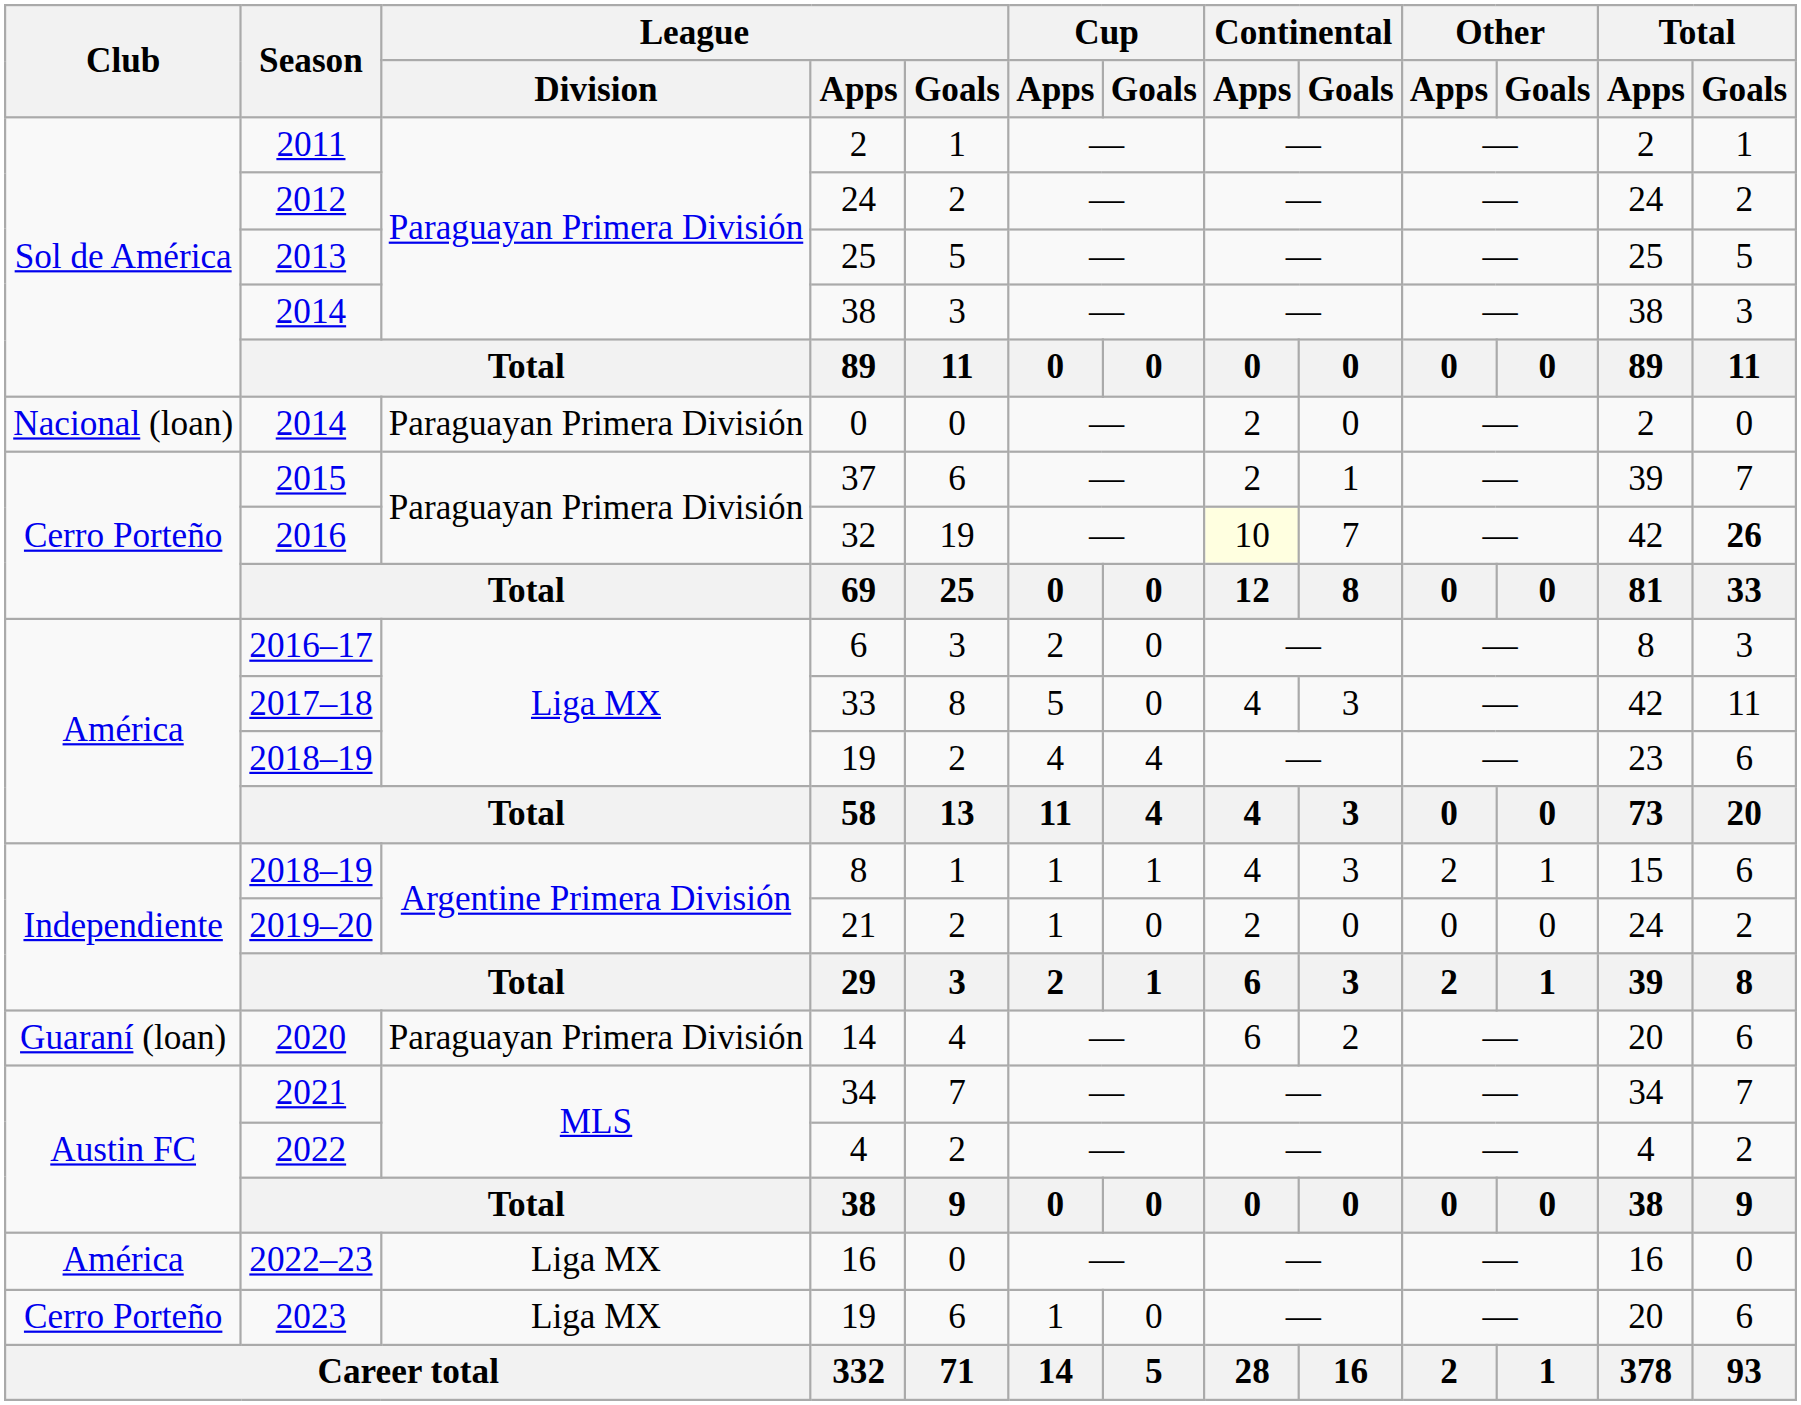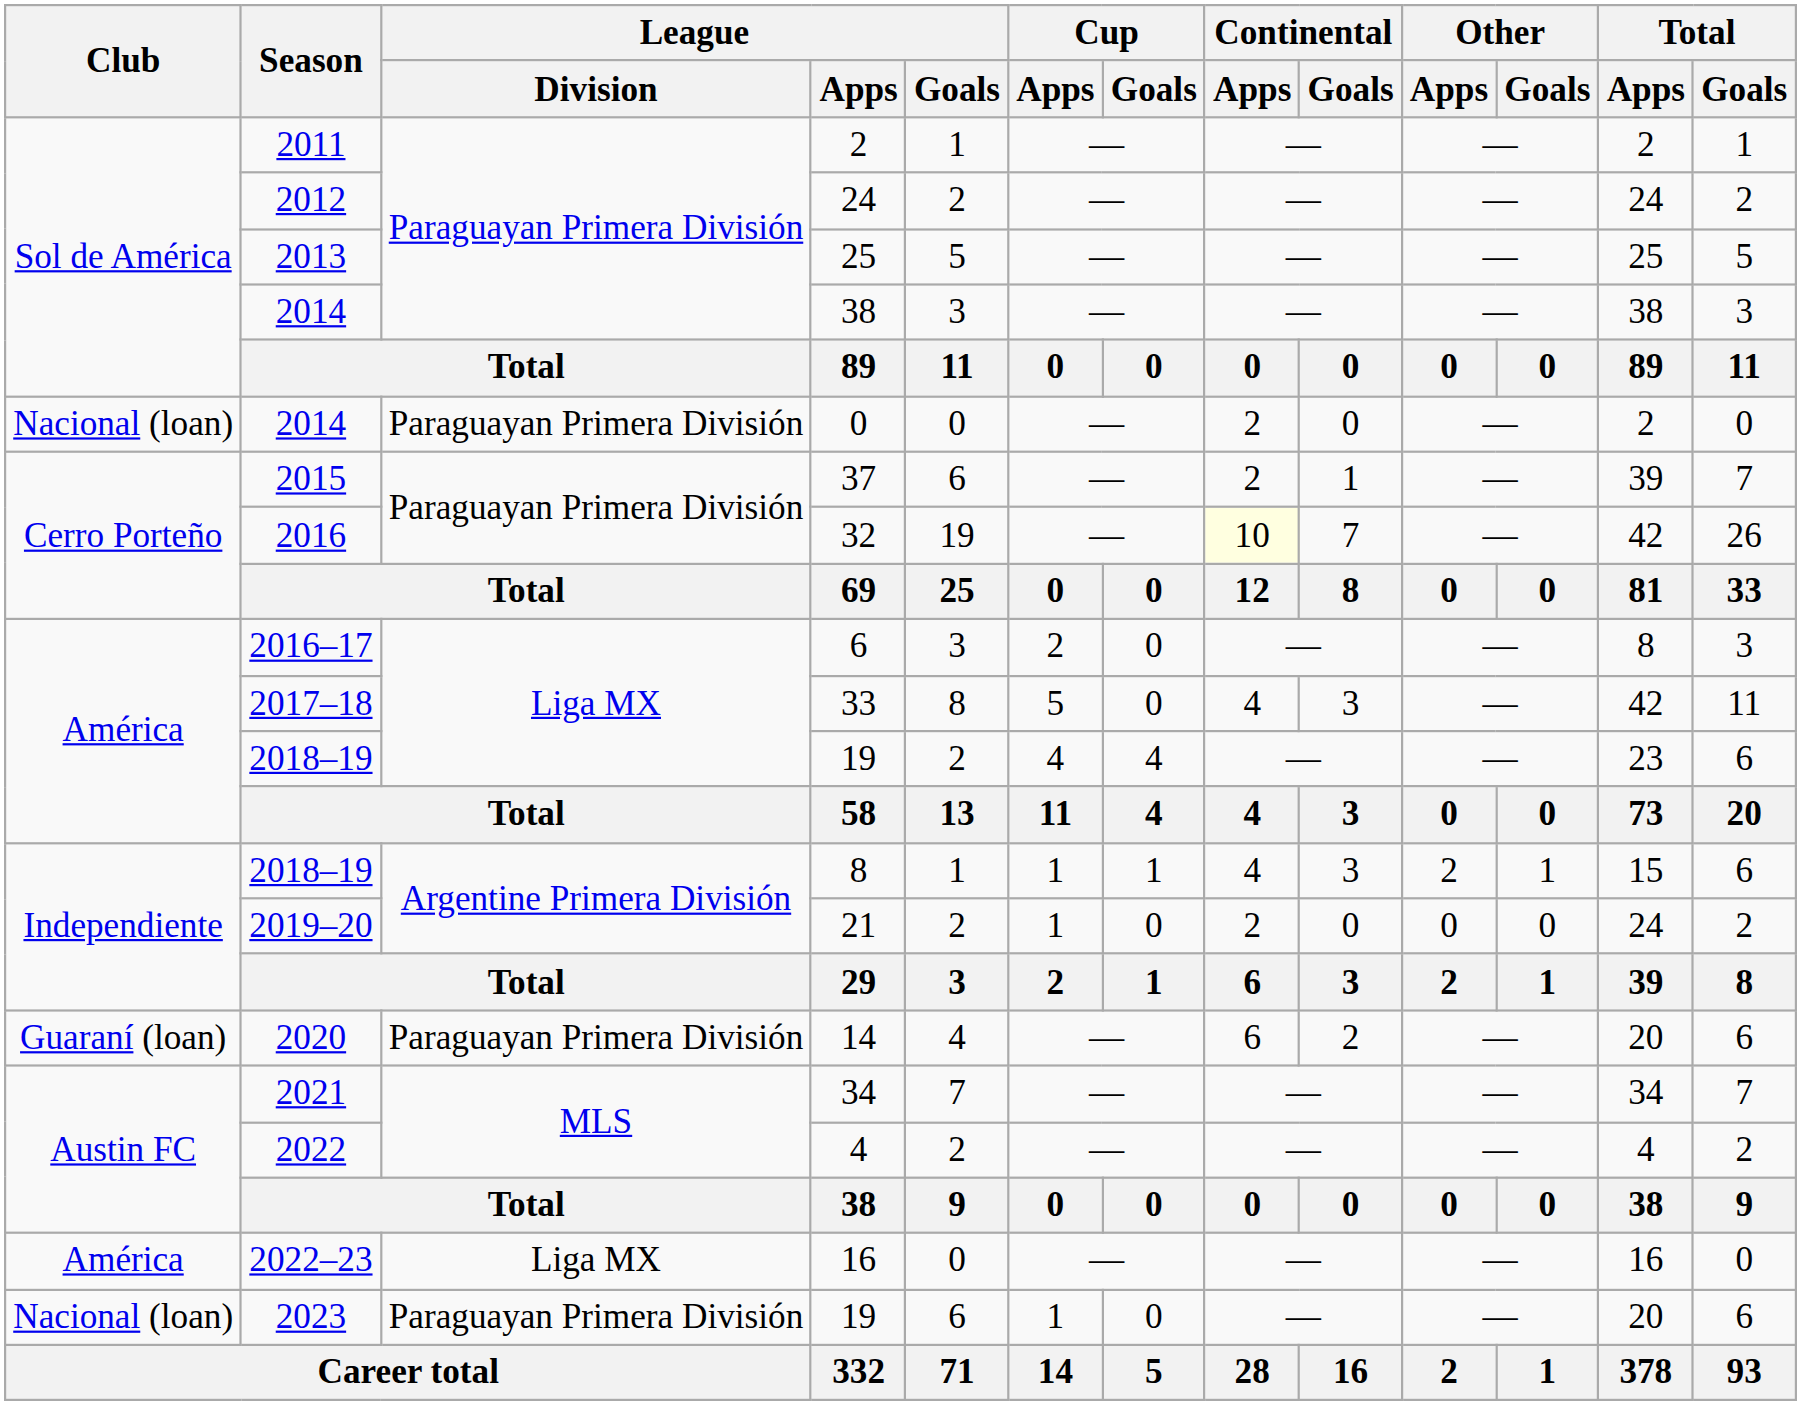 <table class="wikitable" style="text-align:center">
 <tr>
 <th rowspan="2">Club</th>
 <th rowspan="2">Season</th>
 <th colspan="3">League</th>
 <th colspan="2">Cup</th>
 <th colspan="2">Continental</th>
 <th colspan="2">Other</th>
 <th colspan="2">Total</th>
 </tr>
 <tr>
 <th>Division</th>
 <th>Apps</th>
 <th>Goals</th>
 <th>Apps</th>
 <th>Goals</th>
 <th>Apps</th>
 <th>Goals</th>
 <th>Apps</th>
 <th>Goals</th>
 <th>Apps</th>
 <th>Goals</th>
 </tr>
 <tr>
 <td rowspan="5"><a href='#'>Sol de América</a></td>
 <td><a href='#'>2011</a></td>
 <td rowspan="4"><a href='#'>Paraguayan Primera División</a></td>
 <td>2</td>
 <td>1</td>
 <td colspan="2">—</td>
 <td colspan="2">—</td>
 <td colspan="2">—</td>
 <td>2</td>
 <td>1</td>
 </tr>
 <tr>
 <td><a href='#'>2012</a></td>
 <td>24</td>
 <td>2</td>
 <td colspan="2">—</td>
 <td colspan="2">—</td>
 <td colspan="2">—</td>
 <td>24</td>
 <td>2</td>
 </tr>
 <tr>
 <td><a href='#'>2013</a></td>
 <td>25</td>
 <td>5</td>
 <td colspan="2">—</td>
 <td colspan="2">—</td>
 <td colspan="2">—</td>
 <td>25</td>
 <td>5</td>
 </tr>
 <tr>
 <td><a href='#'>2014</a></td>
 <td>38</td>
 <td>3</td>
 <td colspan="2">—</td>
 <td colspan="2">—</td>
 <td colspan="2">—</td>
 <td>38</td>
 <td>3</td>
 </tr>
 <tr>
 <th colspan="2">Total</th>
 <th>89</th>
 <th>11</th>
 <th>0</th>
 <th>0</th>
 <th>0</th>
 <th>0</th>
 <th>0</th>
 <th>0</th>
 <th>89</th>
 <th>11</th>
 </tr>
 <tr>
 <td><a href='#'>Nacional</a> (loan)</td>
 <td><a href='#'>2014</a></td>
 <td>Paraguayan Primera División</td>
 <td>0</td>
 <td>0</td>
 <td colspan="2">—</td>
 <td>2</td>
 <td>0</td>
 <td colspan="2">—</td>
 <td>2</td>
 <td>0</td>
 </tr>
 <tr>
 <td rowspan="3"><a href='#'>Cerro Porteño</a></td>
 <td><a href='#'>2015</a></td>
 <td rowspan="2">Paraguayan Primera División</td>
 <td>37</td>
 <td>6</td>
 <td colspan="2">—</td>
 <td>2</td>
 <td>1</td>
 <td colspan="2">—</td>
 <td>39</td>
 <td>7</td>
 </tr>
 <tr>
 <td><a href='#'>2016</a></td>
 <td>32</td>
 <td>19</td>
 <td colspan="2">—</td>
 <td style="background: lightyellow;">10</td>
 <td>7</td>
 <td colspan="2">—</td>
 <td>42</td>
-<td><strong>26</strong></td>
+<td>26</td>
 </tr>
 <tr>
 <th colspan="2">Total</th>
 <th>69</th>
 <th>25</th>
 <th>0</th>
 <th>0</th>
 <th>12</th>
 <th>8</th>
 <th>0</th>
 <th>0</th>
 <th>81</th>
 <th>33</th>
 </tr>
 <tr>
 <td rowspan="4"><a href='#'>América</a></td>
 <td><a href='#'>2016–17</a></td>
 <td rowspan="3"><a href='#'>Liga MX</a></td>
 <td>6</td>
 <td>3</td>
 <td>2</td>
 <td>0</td>
 <td colspan="2">—</td>
 <td colspan="2">—</td>
 <td>8</td>
 <td>3</td>
 </tr>
 <tr>
 <td><a href='#'>2017–18</a></td>
 <td>33</td>
 <td>8</td>
 <td>5</td>
 <td>0</td>
 <td>4</td>
 <td>3</td>
 <td colspan="2">—</td>
 <td>42</td>
 <td>11</td>
 </tr>
 <tr>
 <td><a href='#'>2018–19</a></td>
 <td>19</td>
 <td>2</td>
 <td>4</td>
 <td>4</td>
 <td colspan="2">—</td>
 <td colspan="2">—</td>
 <td>23</td>
 <td>6</td>
 </tr>
 <tr>
 <th colspan="2">Total</th>
 <th>58</th>
 <th>13</th>
 <th>11</th>
 <th>4</th>
 <th>4</th>
 <th>3</th>
 <th>0</th>
 <th>0</th>
 <th>73</th>
 <th>20</th>
 </tr>
 <tr>
 <td rowspan="3"><a href='#'>Independiente</a></td>
 <td><a href='#'>2018–19</a></td>
 <td rowspan="2"><a href='#'>Argentine Primera División</a></td>
 <td>8</td>
 <td>1</td>
 <td>1</td>
 <td>1</td>
 <td>4</td>
 <td>3</td>
 <td>2</td>
 <td>1</td>
 <td>15</td>
 <td>6</td>
 </tr>
 <tr>
 <td><a href='#'>2019–20</a></td>
 <td>21</td>
 <td>2</td>
 <td>1</td>
 <td>0</td>
 <td>2</td>
 <td>0</td>
 <td>0</td>
 <td>0</td>
 <td>24</td>
 <td>2</td>
 </tr>
 <tr>
 <th colspan="2">Total</th>
 <th>29</th>
 <th>3</th>
 <th>2</th>
 <th>1</th>
 <th>6</th>
 <th>3</th>
 <th>2</th>
 <th>1</th>
 <th>39</th>
 <th>8</th>
 </tr>
 <tr>
 <td><a href='#'>Guaraní</a> (loan)</td>
 <td><a href='#'>2020</a></td>
 <td>Paraguayan Primera División</td>
 <td>14</td>
 <td>4</td>
 <td colspan="2">—</td>
 <td>6</td>
 <td>2</td>
 <td colspan="2">—</td>
 <td>20</td>
 <td>6</td>
 </tr>
 <tr>
 <td rowspan="3"><a href='#'>Austin FC</a></td>
 <td><a href='#'>2021</a></td>
 <td rowspan="2"><a href='#'>MLS</a></td>
 <td>34</td>
 <td>7</td>
 <td colspan="2">—</td>
 <td colspan="2">—</td>
 <td colspan="2">—</td>
 <td>34</td>
 <td>7</td>
 </tr>
 <tr>
 <td><a href='#'>2022</a></td>
 <td>4</td>
 <td>2</td>
 <td colspan="2">—</td>
 <td colspan="2">—</td>
 <td colspan="2">—</td>
 <td>4</td>
 <td>2</td>
 </tr>
 <tr>
 <th colspan="2">Total</th>
 <th>38</th>
 <th>9</th>
 <th>0</th>
 <th>0</th>
 <th>0</th>
 <th>0</th>
 <th>0</th>
 <th>0</th>
 <th>38</th>
 <th>9</th>
 </tr>
 <tr>
 <td><a href='#'>América</a></td>
 <td><a href='#'>2022–23</a></td>
 <td>Liga MX</td>
 <td>16</td>
 <td>0</td>
 <td colspan="2">—</td>
 <td colspan="2">—</td>
 <td colspan="2">—</td>
 <td>16</td>
 <td>0</td>
 </tr>
 <tr>
-<td><a href='#'>Cerro Porteño</a></td>
+<td><a href='#'>Nacional</a> (loan)</td>
 <td><a href='#'>2023</a></td>
-<td>Liga MX</td>
+<td>Paraguayan Primera División</td>
 <td>19</td>
 <td>6</td>
 <td>1</td>
 <td>0</td>
 <td colspan="2">—</td>
 <td colspan="2">—</td>
 <td>20</td>
 <td>6</td>
 </tr>
 <tr>
 <th colspan="3">Career total</th>
 <th>332</th>
 <th>71</th>
 <th>14</th>
 <th>5</th>
 <th>28</th>
 <th>16</th>
 <th>2</th>
 <th>1</th>
 <th>378</th>
 <th>93</th>
 </tr>
 </table>
